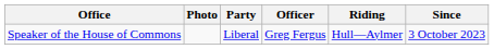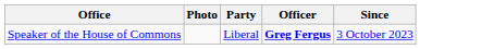 <table class="wikitable">
 <tr>
 <th>Office</th>
 <th>Photo</th>
 <th>Party</th>
 <th>Officer</th>
-<th>Riding</th>
 <th>Since</th>
 </tr>
 <tr>
 <td><a href='#'>Speaker of the House of Commons</a></td>
 <td></td>
 <td><a href='#'>Liberal</a></td>
-<td><a href='#'>Greg Fergus</a></td>
-<td><a href='#'>Hull—Aylmer</a></td>
+<td><strong><a href='#'>Greg Fergus</a></strong></td>
 <td><a href='#'>3 October 2023</a></td>
 </tr>
 </table>
